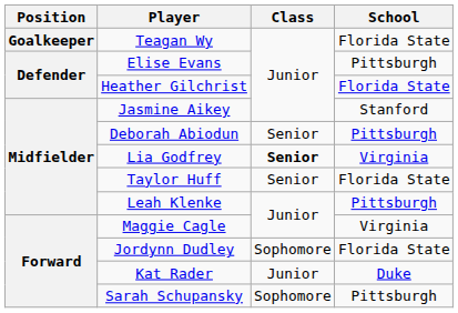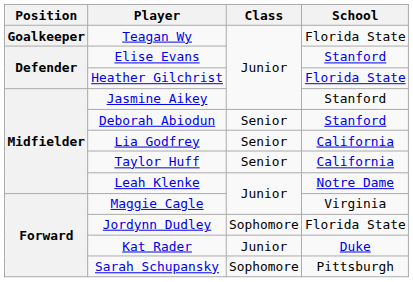 <table class="wikitable" style="text-align:center">
 <tr>
 <th>Position</th>
 <th>Player</th>
 <th>Class</th>
 <th>School</th>
 </tr>
 <tr>
 <th>Goalkeeper</th>
 <td><a href='#'>Teagan Wy</a></td>
 <td rowspan=4>Junior</td>
 <td>Florida State</td>
 </tr>
 <tr>
 <th rowspan=2>Defender</th>
 <td><a href='#'>Elise Evans</a></td>
-<td>Pittsburgh</td>
+<td><a href='#'>Stanford</a></td>
 </tr>
 <tr>
 <td><a href='#'>Heather Gilchrist</a></td>
 <td><a href='#'>Florida State</a></td>
 </tr>
 <tr>
 <th rowspan=5>Midfielder</th>
 <td><a href='#'>Jasmine Aikey</a></td>
 <td>Stanford</td>
 </tr>
 <tr>
 <td><a href='#'>Deborah Abiodun</a></td>
 <td>Senior</td>
-<td><a href='#'>Pittsburgh</a></td>
+<td><a href='#'>Stanford</a></td>
 </tr>
 <tr>
 <td><a href='#'>Lia Godfrey</a></td>
-<td><strong>Senior</strong></td>
-<td><a href='#'>Virginia</a></td>
+<td>Senior</td>
+<td><a href='#'>California</a></td>
 </tr>
 <tr>
 <td><a href='#'>Taylor Huff</a></td>
 <td>Senior</td>
-<td>Florida State</td>
+<td><a href='#'>California</a></td>
 </tr>
 <tr>
 <td><a href='#'>Leah Klenke</a></td>
 <td rowspan=2>Junior</td>
-<td><a href='#'>Pittsburgh</a></td>
+<td><a href='#'>Notre Dame</a></td>
 </tr>
 <tr>
 <th rowspan=4>Forward</th>
 <td><a href='#'>Maggie Cagle</a></td>
 <td>Virginia</td>
 </tr>
 <tr>
 <td><a href='#'>Jordynn Dudley</a></td>
 <td>Sophomore</td>
 <td>Florida State</td>
 </tr>
 <tr>
 <td><a href='#'>Kat Rader</a></td>
 <td>Junior</td>
 <td><a href='#'>Duke</a></td>
 </tr>
 <tr>
 <td><a href='#'>Sarah Schupansky</a></td>
 <td>Sophomore</td>
 <td>Pittsburgh</td>
 </tr>
 </table>
